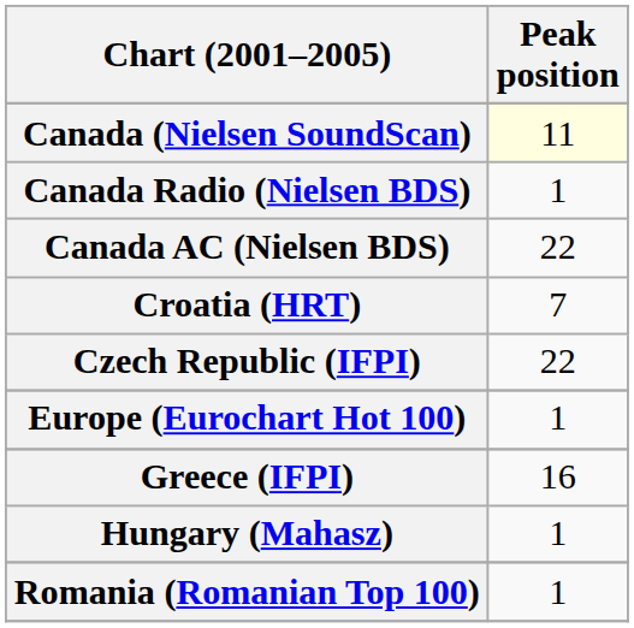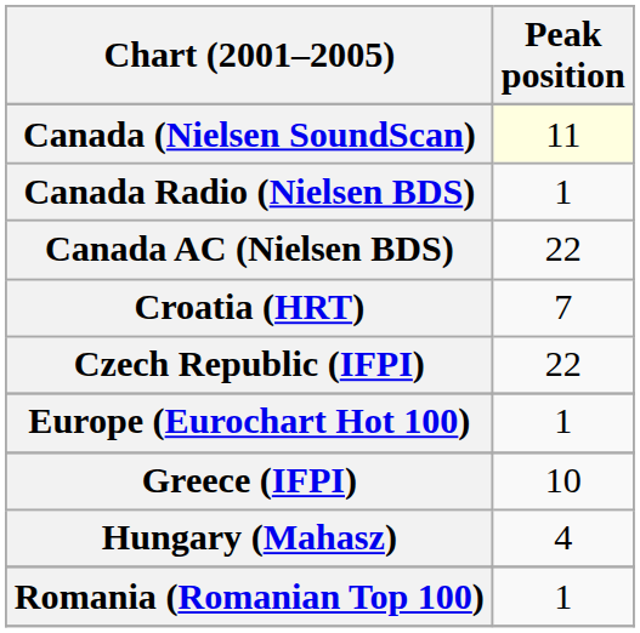 <table class="wikitable sortable plainrowheaders" style="text-align:center">
 <tr>
 <th>Chart (2001–2005)</th>
 <th>Peak<br>position</th>
 </tr>
 <tr>
 </tr>
 <tr>
 </tr>
 <tr>
 </tr>
 <tr>
 </tr>
 <tr>
 <th scope="row">Canada (<a href='#'>Nielsen SoundScan</a>)</th>
 <td style="background: lightyellow;">11</td>
 </tr>
 <tr>
 <th scope="row">Canada Radio (<a href='#'>Nielsen BDS</a>)</th>
 <td>1</td>
 </tr>
 <tr>
 <th scope="row">Canada AC (Nielsen BDS)</th>
 <td>22</td>
 </tr>
 <tr>
 <th scope="row">Croatia (<a href='#'>HRT</a>)</th>
 <td>7</td>
 </tr>
 <tr>
 <th scope="row">Czech Republic (<a href='#'>IFPI</a>)</th>
 <td>22</td>
 </tr>
 <tr>
 </tr>
 <tr>
 <th scope="row">Europe (<a href='#'>Eurochart Hot 100</a>)</th>
 <td>1</td>
 </tr>
 <tr>
 </tr>
 <tr>
 </tr>
 <tr>
 </tr>
 <tr>
 <th scope="row">Greece (<a href='#'>IFPI</a>)</th>
-<td>16</td>
+<td>10</td>
 </tr>
 <tr>
 <th scope="row">Hungary (<a href='#'>Mahasz</a>)</th>
-<td>1</td>
+<td>4</td>
 </tr>
 <tr>
 </tr>
 <tr>
 </tr>
 <tr>
 </tr>
 <tr>
 </tr>
 <tr>
 </tr>
 <tr>
 </tr>
 <tr>
 <th scope="row">Romania (<a href='#'>Romanian Top 100</a>)</th>
 <td>1</td>
 </tr>
 <tr>
 </tr>
 <tr>
 </tr>
 <tr>
 </tr>
 <tr>
 </tr>
 <tr>
 </tr>
 <tr>
 </tr>
 <tr>
 </tr>
 <tr>
 </tr>
 <tr>
 </tr>
 <tr>
 </tr>
 <tr>
 </tr>
 <tr>
 </tr>
 </table>
